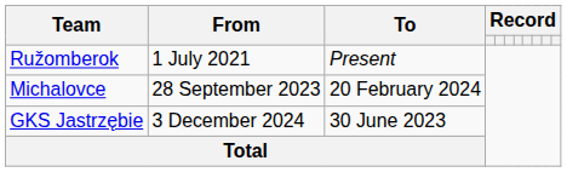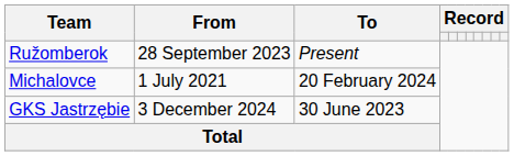 <table class="wikitable" style="text-align: center;">
 <tr>
 <th rowspan="2">Team</th>
 <th rowspan="2">From</th>
 <th rowspan="2">To</th>
 <th colspan="8">Record</th>
 </tr>
 <tr>
 <th></th>
 <th></th>
 <th></th>
 <th></th>
 <th></th>
 <th></th>
 <th></th>
 <th></th>
 </tr>
 <tr>
 <td align=left><a href='#'>Ružomberok</a></td>
-<td align=left>1 July 2021</td>
+<td align=left>28 September 2023</td>
 <td align=left><em>Present</em><br></td>
 </tr>
 <tr>
 <td align=left><a href='#'>Michalovce</a></td>
-<td align=left>28 September 2023</td>
+<td align=left>1 July 2021</td>
 <td align=left>20 February 2024<br></td>
 </tr>
 <tr>
 <td align=left><a href='#'>GKS Jastrzębie</a></td>
 <td align=left>3 December 2024</td>
 <td align=left>30 June 2023<br></td>
 </tr>
 <tr>
 <th colspan="3">Total<br></th>
 </tr>
 </table>
